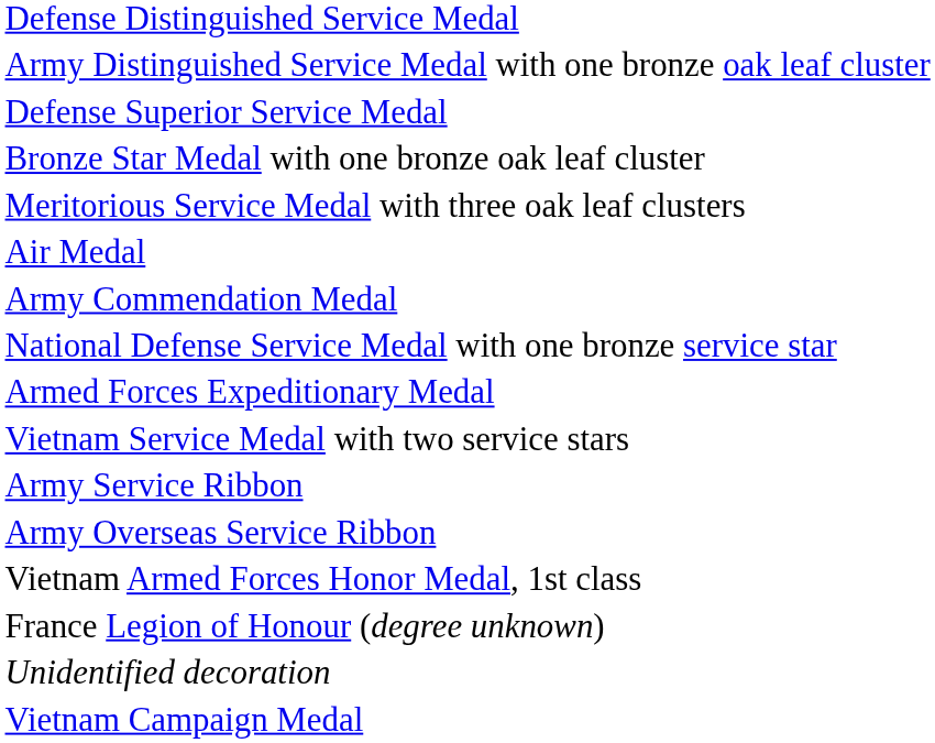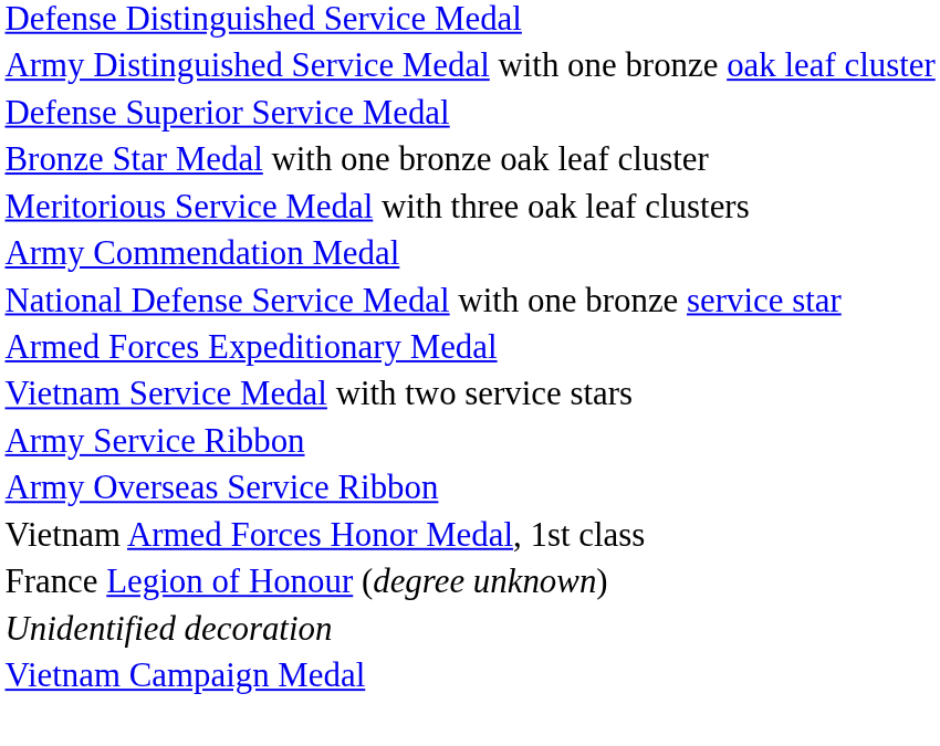 <table>
 <tr>
 <td></td>
 <td><a href='#'>Defense Distinguished Service Medal</a></td>
 </tr>
 <tr>
 <td></td>
 <td><a href='#'>Army Distinguished Service Medal</a> with one bronze <a href='#'>oak leaf cluster</a></td>
 </tr>
 <tr>
 <td></td>
 <td><a href='#'>Defense Superior Service Medal</a></td>
 </tr>
 <tr>
 <td></td>
 <td><a href='#'>Bronze Star Medal</a> with one bronze oak leaf cluster</td>
 </tr>
 <tr>
 <td><span></span><span></span><span></span></td>
 <td><a href='#'>Meritorious Service Medal</a> with three oak leaf clusters</td>
-</tr>
-<tr>
-<td></td>
-<td><a href='#'>Air Medal</a></td>
 </tr>
 <tr>
 <td></td>
 <td><a href='#'>Army Commendation Medal</a></td>
 </tr>
 <tr>
 <td></td>
 <td><a href='#'>National Defense Service Medal</a> with one bronze <a href='#'>service star</a></td>
 </tr>
 <tr>
 <td></td>
 <td><a href='#'>Armed Forces Expeditionary Medal</a></td>
 </tr>
 <tr>
 <td><span></span><span></span></td>
 <td><a href='#'>Vietnam Service Medal</a> with two service stars</td>
 </tr>
 <tr>
 <td></td>
 <td><a href='#'>Army Service Ribbon</a></td>
 </tr>
 <tr>
 <td></td>
 <td><a href='#'>Army Overseas Service Ribbon</a></td>
 </tr>
 <tr>
 <td></td>
 <td>Vietnam <a href='#'>Armed Forces Honor Medal</a>, 1st class</td>
 </tr>
 <tr>
 <td></td>
 <td>France <a href='#'>Legion of Honour</a> (<em>degree unknown</em>)</td>
 </tr>
 <tr>
 <td></td>
 <td><em>Unidentified decoration</em></td>
 </tr>
 <tr>
 <td></td>
 <td><a href='#'>Vietnam Campaign Medal</a></td>
 </tr>
 </table>
